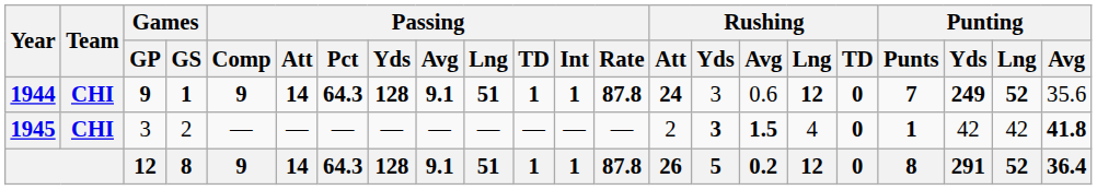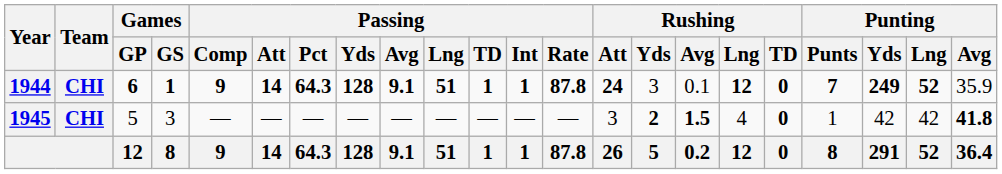 <table class="wikitable" style="text-align:center;">
 <tr>
 <th rowspan="2">Year</th>
 <th rowspan="2">Team</th>
 <th colspan="2">Games</th>
 <th colspan="9">Passing</th>
 <th colspan="5">Rushing</th>
 <th colspan="4">Punting</th>
 </tr>
 <tr>
 <th>GP</th>
 <th>GS</th>
 <th>Comp</th>
 <th>Att</th>
 <th>Pct</th>
 <th>Yds</th>
 <th>Avg</th>
 <th>Lng</th>
 <th>TD</th>
 <th>Int</th>
 <th>Rate</th>
 <th>Att</th>
 <th>Yds</th>
 <th>Avg</th>
 <th>Lng</th>
 <th>TD</th>
 <th>Punts</th>
 <th>Yds</th>
 <th>Lng</th>
 <th>Avg</th>
 </tr>
 <tr>
 <th><a href='#'>1944</a></th>
 <th><a href='#'>CHI</a></th>
-<td><strong>9</strong></td>
+<td><strong>6</strong></td>
 <td><strong>1</strong></td>
 <td><strong>9</strong></td>
 <td><strong>14</strong></td>
 <td><strong>64.3</strong></td>
 <td><strong>128</strong></td>
 <td><strong>9.1</strong></td>
 <td><strong>51</strong></td>
 <td><strong>1</strong></td>
 <td><strong>1</strong></td>
 <td><strong>87.8</strong></td>
 <td><strong>24</strong></td>
 <td>3</td>
-<td>0.6</td>
+<td>0.1</td>
 <td><strong>12</strong></td>
 <td><strong>0</strong></td>
 <td><strong>7</strong></td>
 <td><strong>249</strong></td>
 <td><strong>52</strong></td>
-<td>35.6</td>
+<td>35.9</td>
 </tr>
 <tr>
 <th><a href='#'>1945</a></th>
 <th><a href='#'>CHI</a></th>
+<td>5</td>
 <td>3</td>
-<td>2</td>
 <td>—</td>
 <td>—</td>
 <td>—</td>
 <td>—</td>
 <td>—</td>
 <td>—</td>
 <td>—</td>
 <td>—</td>
 <td>—</td>
-<td>2</td>
-<td><strong>3</strong></td>
+<td>3</td>
+<td><strong>2</strong></td>
 <td><strong>1.5</strong></td>
 <td>4</td>
 <td><strong>0</strong></td>
-<td><strong>1</strong></td>
+<td>1</td>
 <td>42</td>
 <td>42</td>
 <td><strong>41.8</strong></td>
 </tr>
 <tr>
 <th colspan="2"></th>
 <th>12</th>
 <th>8</th>
 <th>9</th>
 <th>14</th>
 <th>64.3</th>
 <th>128</th>
 <th>9.1</th>
 <th>51</th>
 <th>1</th>
 <th>1</th>
 <th>87.8</th>
 <th>26</th>
 <th>5</th>
 <th>0.2</th>
 <th>12</th>
 <th>0</th>
 <th>8</th>
 <th>291</th>
 <th>52</th>
 <th>36.4</th>
 </tr>
 </table>
